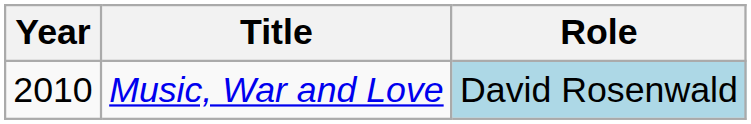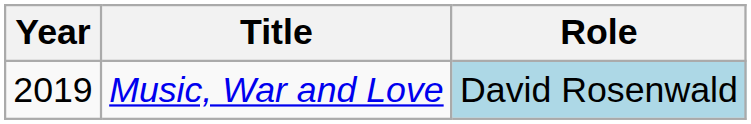 <table class="wikitable">
 <tr>
 <th>Year</th>
 <th>Title</th>
 <th>Role</th>
 </tr>
 <tr>
-<td>2010</td>
+<td>2019</td>
 <td><em><a href='#'>Music, War and Love</a></em></td>
 <td style="background: lightblue;">David Rosenwald</td>
 </tr>
 </table>
